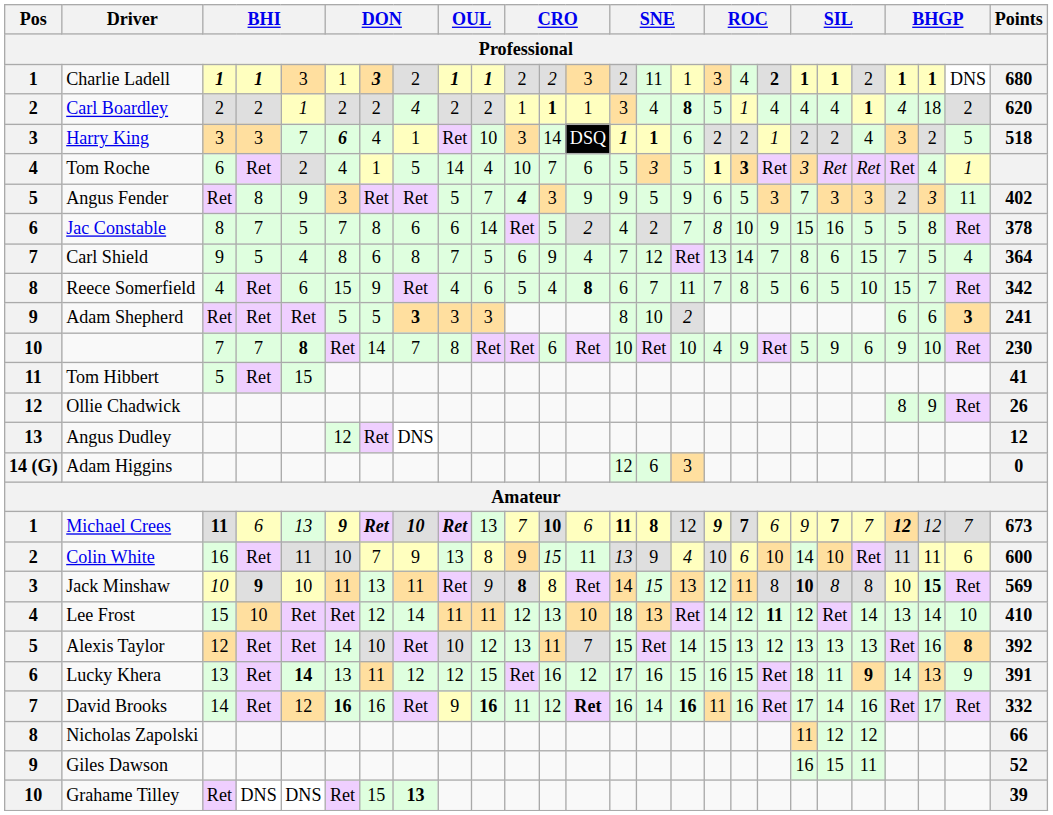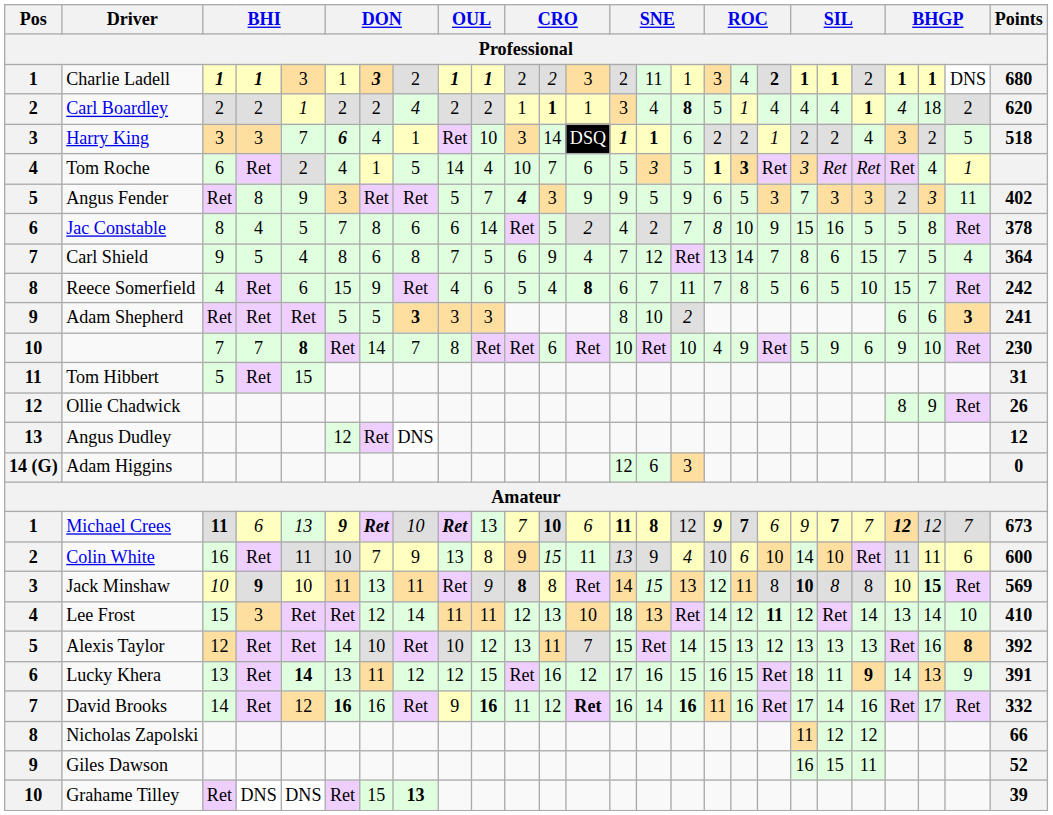 <table class="wikitable" style="font-size: 85%; text-align: center;">
 <tr valign="top">
 <th valign="middle">Pos</th>
 <th valign="middle">Driver</th>
 <th colspan="3"><a href='#'>BHI</a></th>
 <th colspan="3"><a href='#'>DON</a></th>
 <th colspan="2"><a href='#'>OUL</a></th>
 <th colspan="3"><a href='#'>CRO</a></th>
 <th colspan="3"><a href='#'>SNE</a></th>
 <th colspan="3"><a href='#'>ROC</a></th>
 <th colspan="3"><a href='#'>SIL</a></th>
 <th colspan="3"><a href='#'>BHGP</a></th>
 <th valign="middle">Points</th>
 </tr>
 <tr>
 <th colspan=29 valign="middle">Professional</th>
 </tr>
 <tr>
 <th>1</th>
 <td align=left> Charlie Ladell</td>
 <td style="background:#FFFFBF;"><strong><em>1</em></strong></td>
 <td style="background:#FFFFBF;"><strong><em>1</em></strong></td>
 <td style="background:#FFDF9F;">3</td>
 <td style="background:#FFFFBF;">1</td>
 <td style="background:#FFDF9F;"><strong><em>3</em></strong></td>
 <td style="background:#DFDFDF;">2</td>
 <td style="background:#FFFFBF;"><strong><em>1</em></strong></td>
 <td style="background:#FFFFBF;"><strong><em>1</em></strong></td>
 <td style="background:#DFDFDF;">2</td>
 <td style="background:#DFDFDF;"><em>2</em></td>
 <td style="background:#FFDF9F;">3</td>
 <td style="background:#DFDFDF;">2</td>
 <td style="background:#DFFFDF;">11</td>
 <td style="background:#FFFFBF;">1</td>
 <td style="background:#FFDF9F;">3</td>
 <td style="background:#DFFFDF;">4</td>
 <td style="background:#DFDFDF;"><strong>2</strong></td>
 <td style="background:#FFFFBF;"><strong>1</strong></td>
 <td style="background:#FFFFBF;"><strong>1</strong></td>
 <td style="background:#DFDFDF;">2</td>
 <td style="background:#FFFFBF;"><strong>1</strong></td>
 <td style="background:#FFFFBF;"><strong>1</strong></td>
 <td style="background:#FFFFFF;">DNS</td>
 <th>680</th>
 </tr>
 <tr>
 <th>2</th>
 <td align=left> <a href='#'>Carl Boardley</a></td>
 <td style="background:#DFDFDF;">2</td>
 <td style="background:#DFDFDF;">2</td>
 <td style="background:#FFFFBF;"><em>1</em></td>
 <td style="background:#DFDFDF;">2</td>
 <td style="background:#DFDFDF;">2</td>
 <td style="background:#DFFFDF;"><em>4</em></td>
 <td style="background:#DFDFDF;">2</td>
 <td style="background:#DFDFDF;">2</td>
 <td style="background:#FFFFBF;">1</td>
 <td style="background:#FFFFBF;"><strong>1</strong></td>
 <td style="background:#FFFFBF;">1</td>
 <td style="background:#FFDF9F;">3</td>
 <td style="background:#DFFFDF;">4</td>
 <td style="background:#DFFFDF;"><strong>8</strong></td>
 <td style="background:#DFFFDF;">5</td>
 <td style="background:#FFFFBF;"><em>1</em></td>
 <td style="background:#DFFFDF;">4</td>
 <td style="background:#DFFFDF;">4</td>
 <td style="background:#DFFFDF;">4</td>
 <td style="background:#FFFFBF;"><strong>1</strong></td>
 <td style="background:#DFFFDF;"><em>4</em></td>
 <td style="background:#DFFFDF;">18</td>
 <td style="background:#DFDFDF;">2</td>
 <th>620</th>
 </tr>
 <tr>
 <th>3</th>
 <td align=left> <a href='#'>Harry King</a></td>
 <td style="background:#FFDF9F;">3</td>
 <td style="background:#FFDF9F;">3</td>
 <td style="background:#DFFFDF;">7</td>
 <td style="background:#DFFFDF;"><strong><em>6</em></strong></td>
 <td style="background:#DFFFDF;">4</td>
 <td style="background:#FFFFBF;">1</td>
 <td style="background:#EFCFFF;">Ret</td>
 <td style="background:#DFFFDF;">10</td>
 <td style="background:#FFDF9F;">3</td>
 <td style="background:#DFFFDF;">14</td>
 <td style="background-color:black;color:white">DSQ</td>
 <td style="background:#FFFFBF;"><strong><em>1</em></strong></td>
 <td style="background:#FFFFBF;"><strong>1</strong></td>
 <td style="background:#DFFFDF;">6</td>
 <td style="background:#DFDFDF;">2</td>
 <td style="background:#DFDFDF;">2</td>
 <td style="background:#FFFFBF;"><em>1</em></td>
 <td style="background:#DFDFDF;">2</td>
 <td style="background:#DFDFDF;">2</td>
 <td style="background:#DFFFDF;">4</td>
 <td style="background:#FFDF9F;">3</td>
 <td style="background:#DFDFDF;">2</td>
 <td style="background:#DFFFDF;">5</td>
 <th>518</th>
 </tr>
 <tr>
 <th>4</th>
 <td align=left> Tom Roche</td>
 <td style="background:#DFFFDF;">6</td>
 <td style="background:#EFCFFF;">Ret</td>
 <td style="background:#DFDFDF;">2</td>
 <td style="background:#DFFFDF;">4</td>
 <td style="background:#FFFFBF;">1</td>
 <td style="background:#DFFFDF;">5</td>
 <td style="background:#DFFFDF;">14</td>
 <td style="background:#DFFFDF;">4</td>
 <td style="background:#DFFFDF;">10</td>
 <td style="background:#DFFFDF;">7</td>
 <td style="background:#DFFFDF;">6</td>
 <td style="background:#DFFFDF;">5</td>
 <td style="background:#FFDF9F;"><em>3</em></td>
 <td style="background:#DFFFDF;">5</td>
 <td style="background:#FFFFBF;"><strong>1</strong></td>
 <td style="background:#FFDF9F;"><strong>3</strong></td>
 <td style="background:#EFCFFF;">Ret</td>
 <td style="background:#FFDF9F;"><em>3</em></td>
 <td style="background:#EFCFFF;"><em>Ret</em></td>
 <td style="background:#EFCFFF;"><em>Ret</em></td>
 <td style="background:#EFCFFF;">Ret</td>
 <td style="background:#DFFFDF;">4</td>
 <td style="background:#FFFFBF;"><em>1</em></td>
 <th></th>
 </tr>
 <tr>
 <th>5</th>
 <td align=left> Angus Fender</td>
 <td style="background:#EFCFFF;">Ret</td>
 <td style="background:#DFFFDF;">8</td>
 <td style="background:#DFFFDF;">9</td>
 <td style="background:#FFDF9F;">3</td>
 <td style="background:#EFCFFF;">Ret</td>
 <td style="background:#EFCFFF;">Ret</td>
 <td style="background:#DFFFDF;">5</td>
 <td style="background:#DFFFDF;">7</td>
 <td style="background:#DFFFDF;"><strong><em>4</em></strong></td>
 <td style="background:#FFDF9F;">3</td>
 <td style="background:#DFFFDF;">9</td>
 <td style="background:#DFFFDF;">9</td>
 <td style="background:#DFFFDF;">5</td>
 <td style="background:#DFFFDF;">9</td>
 <td style="background:#DFFFDF;">6</td>
 <td style="background:#DFFFDF;">5</td>
 <td style="background:#FFDF9F;">3</td>
 <td style="background:#DFFFDF;">7</td>
 <td style="background:#FFDF9F;">3</td>
 <td style="background:#FFDF9F;">3</td>
 <td style="background:#DFDFDF;">2</td>
 <td style="background:#FFDF9F;"><em>3</em></td>
 <td style="background:#DFFFDF;">11</td>
 <th>402</th>
 </tr>
 <tr>
 <th>6</th>
 <td align=left> <a href='#'>Jac Constable</a></td>
 <td style="background:#DFFFDF;">8</td>
-<td style="background:#DFFFDF;">7</td>
+<td style="background:#DFFFDF;">4</td>
 <td style="background:#DFFFDF;">5</td>
 <td style="background:#DFFFDF;">7</td>
 <td style="background:#DFFFDF;">8</td>
 <td style="background:#DFFFDF;">6</td>
 <td style="background:#DFFFDF;">6</td>
 <td style="background:#DFFFDF;">14</td>
 <td style="background:#EFCFFF;">Ret</td>
 <td style="background:#DFFFDF;">5</td>
 <td style="background:#DFDFDF;"><em>2</em></td>
 <td style="background:#DFFFDF;">4</td>
 <td style="background:#DFDFDF;">2</td>
 <td style="background:#DFFFDF;">7</td>
 <td style="background:#DFFFDF;"><em>8</em></td>
 <td style="background:#DFFFDF;">10</td>
 <td style="background:#DFFFDF;">9</td>
 <td style="background:#DFFFDF;">15</td>
 <td style="background:#DFFFDF;">16</td>
 <td style="background:#DFFFDF;">5</td>
 <td style="background:#DFFFDF;">5</td>
 <td style="background:#DFFFDF;">8</td>
 <td style="background:#EFCFFF;">Ret</td>
 <th>378</th>
 </tr>
 <tr>
 <th>7</th>
 <td align=left> Carl Shield</td>
 <td style="background:#DFFFDF;">9</td>
 <td style="background:#DFFFDF;">5</td>
 <td style="background:#DFFFDF;">4</td>
 <td style="background:#DFFFDF;">8</td>
 <td style="background:#DFFFDF;">6</td>
 <td style="background:#DFFFDF;">8</td>
 <td style="background:#DFFFDF;">7</td>
 <td style="background:#DFFFDF;">5</td>
 <td style="background:#DFFFDF;">6</td>
 <td style="background:#DFFFDF;">9</td>
 <td style="background:#DFFFDF;">4</td>
 <td style="background:#DFFFDF;">7</td>
 <td style="background:#DFFFDF;">12</td>
 <td style="background:#EFCFFF;">Ret</td>
 <td style="background:#DFFFDF;">13</td>
 <td style="background:#DFFFDF;">14</td>
 <td style="background:#DFFFDF;">7</td>
 <td style="background:#DFFFDF;">8</td>
 <td style="background:#DFFFDF;">6</td>
 <td style="background:#DFFFDF;">15</td>
 <td style="background:#DFFFDF;">7</td>
 <td style="background:#DFFFDF;">5</td>
 <td style="background:#DFFFDF;">4</td>
 <th>364</th>
 </tr>
 <tr>
 <th>8</th>
 <td align=left> Reece Somerfield</td>
 <td style="background:#DFFFDF;">4</td>
 <td style="background:#EFCFFF;">Ret</td>
 <td style="background:#DFFFDF;">6</td>
 <td style="background:#DFFFDF;">15</td>
 <td style="background:#DFFFDF;">9</td>
 <td style="background:#EFCFFF;">Ret</td>
 <td style="background:#DFFFDF;">4</td>
 <td style="background:#DFFFDF;">6</td>
 <td style="background:#DFFFDF;">5</td>
 <td style="background:#DFFFDF;">4</td>
 <td style="background:#DFFFDF;"><strong>8</strong></td>
 <td style="background:#DFFFDF;">6</td>
 <td style="background:#DFFFDF;">7</td>
 <td style="background:#DFFFDF;">11</td>
 <td style="background:#DFFFDF;">7</td>
 <td style="background:#DFFFDF;">8</td>
 <td style="background:#DFFFDF;">5</td>
 <td style="background:#DFFFDF;">6</td>
 <td style="background:#DFFFDF;">5</td>
 <td style="background:#DFFFDF;">10</td>
 <td style="background:#DFFFDF;">15</td>
 <td style="background:#DFFFDF;">7</td>
 <td style="background:#EFCFFF;">Ret</td>
-<th>342</th>
+<th>242</th>
 </tr>
 <tr>
 <th>9</th>
 <td align=left> Adam Shepherd</td>
 <td style="background:#EFCFFF;">Ret</td>
 <td style="background:#EFCFFF;">Ret</td>
 <td style="background:#EFCFFF;">Ret</td>
 <td style="background:#DFFFDF;">5</td>
 <td style="background:#DFFFDF;">5</td>
 <td style="background:#FFDF9F;"><strong>3</strong></td>
 <td style="background:#FFDF9F;">3</td>
 <td style="background:#FFDF9F;">3</td>
 <td></td>
 <td></td>
 <td></td>
 <td style="background:#DFFFDF;">8</td>
 <td style="background:#DFFFDF;">10</td>
 <td style="background:#DFDFDF;"><em>2</em></td>
 <td></td>
 <td></td>
 <td></td>
 <td></td>
 <td></td>
 <td></td>
 <td style="background:#DFFFDF;">6</td>
 <td style="background:#DFFFDF;">6</td>
 <td style="background:#FFDF9F;"><strong>3</strong></td>
 <th>241</th>
 </tr>
 <tr>
 <th>10</th>
 <td align=left></td>
 <td style="background:#DFFFDF;">7</td>
 <td style="background:#DFFFDF;">7</td>
 <td style="background:#DFFFDF;"><strong>8</strong></td>
 <td style="background:#EFCFFF;">Ret</td>
 <td style="background:#DFFFDF;">14</td>
 <td style="background:#DFFFDF;">7</td>
 <td style="background:#DFFFDF;">8</td>
 <td style="background:#EFCFFF;">Ret</td>
 <td style="background:#EFCFFF;">Ret</td>
 <td style="background:#DFFFDF;">6</td>
 <td style="background:#EFCFFF;">Ret</td>
 <td style="background:#DFFFDF;">10</td>
 <td style="background:#EFCFFF;">Ret</td>
 <td style="background:#DFFFDF;">10</td>
 <td style="background:#DFFFDF;">4</td>
 <td style="background:#DFFFDF;">9</td>
 <td style="background:#EFCFFF;">Ret</td>
 <td style="background:#DFFFDF;">5</td>
 <td style="background:#DFFFDF;">9</td>
 <td style="background:#DFFFDF;">6</td>
 <td style="background:#DFFFDF;">9</td>
 <td style="background:#DFFFDF;">10</td>
 <td style="background:#EFCFFF;">Ret</td>
 <th>230</th>
 </tr>
 <tr>
 <th>11</th>
 <td align=left> Tom Hibbert</td>
 <td style="background:#DFFFDF;">5</td>
 <td style="background:#EFCFFF;">Ret</td>
 <td style="background:#DFFFDF;">15</td>
 <td></td>
 <td></td>
 <td></td>
 <td></td>
 <td></td>
 <td></td>
 <td></td>
 <td></td>
 <td></td>
 <td></td>
 <td></td>
 <td></td>
 <td></td>
 <td></td>
 <td></td>
 <td></td>
 <td></td>
 <td></td>
 <td></td>
 <td></td>
-<th>41</th>
+<th>31</th>
 </tr>
 <tr>
 <th>12</th>
 <td align=left> Ollie Chadwick</td>
 <td></td>
 <td></td>
 <td></td>
 <td></td>
 <td></td>
 <td></td>
 <td></td>
 <td></td>
 <td></td>
 <td></td>
 <td></td>
 <td></td>
 <td></td>
 <td></td>
 <td></td>
 <td></td>
 <td></td>
 <td></td>
 <td></td>
 <td></td>
 <td style="background:#DFFFDF;">8</td>
 <td style="background:#DFFFDF;">9</td>
 <td style="background:#EFCFFF;">Ret</td>
 <th>26</th>
 </tr>
 <tr>
 <th>13</th>
 <td align=left> Angus Dudley</td>
 <td></td>
 <td></td>
 <td></td>
 <td style="background:#DFFFDF;">12</td>
 <td style="background:#EFCFFF;">Ret</td>
 <td style="background:#FFFFFF;">DNS</td>
 <td></td>
 <td></td>
 <td></td>
 <td></td>
 <td></td>
 <td></td>
 <td></td>
 <td></td>
 <td></td>
 <td></td>
 <td></td>
 <td></td>
 <td></td>
 <td></td>
 <td></td>
 <td></td>
 <td></td>
 <th>12</th>
 </tr>
 <tr>
 <th>14 (G)</th>
 <td align=left> Adam Higgins</td>
 <td></td>
 <td></td>
 <td></td>
 <td></td>
 <td></td>
 <td></td>
 <td></td>
 <td></td>
 <td></td>
 <td></td>
 <td></td>
 <td style="background:#DFFFDF;">12</td>
 <td style="background:#DFFFDF;">6</td>
 <td style="background:#FFDF9F;">3</td>
 <td></td>
 <td></td>
 <td></td>
 <td></td>
 <td></td>
 <td></td>
 <td></td>
 <td></td>
 <td></td>
 <th>0</th>
 </tr>
 <tr>
 <th colspan=29 valign="middle">Amateur</th>
 </tr>
 <tr>
 <th>1</th>
 <td align=left> <a href='#'>Michael Crees</a></td>
 <td style="background:#DFDFDF;"><strong>11</strong></td>
 <td style="background:#FFFFBF;"><em>6</em></td>
 <td style="background:#DFFFDF;"><em>13</em></td>
 <td style="background:#FFFFBF;"><strong><em>9</em></strong></td>
 <td style="background:#EFCFFF;"><strong><em>Ret</em></strong></td>
-<td style="background:#DFDFDF;"><strong><em>10</em></strong></td>
+<td style="background:#DFDFDF;"><em>10</em></td>
 <td style="background:#EFCFFF;"><strong><em>Ret</em></strong></td>
 <td style="background:#DFFFDF;">13</td>
 <td style="background:#FFFFBF;"><em>7</em></td>
 <td style="background:#DFDFDF;"><strong>10</strong></td>
 <td style="background:#FFFFBF;"><em>6</em></td>
 <td style="background:#FFFFBF;"><strong>11</strong></td>
 <td style="background:#FFFFBF;"><strong>8</strong></td>
 <td style="background:#DFDFDF;">12</td>
 <td style="background:#FFFFBF;"><strong><em>9</em></strong></td>
 <td style="background:#DFDFDF;"><strong>7</strong></td>
 <td style="background:#FFFFBF;"><em>6</em></td>
 <td style="background:#FFFFBF;"><em>9</em></td>
 <td style="background:#FFFFBF;"><strong>7</strong></td>
 <td style="background:#FFFFBF;"><em>7</em></td>
 <td style="background:#FFDF9F;"><strong><em>12</em></strong></td>
 <td style="background:#DFDFDF;"><em>12</em></td>
 <td style="background:#DFDFDF;"><em>7</em></td>
 <th>673</th>
 </tr>
 <tr>
 <th>2</th>
 <td align=left> <a href='#'>Colin White</a></td>
 <td style="background:#DFFFDF;">16</td>
 <td style="background:#EFCFFF;">Ret</td>
 <td style="background:#DFDFDF;">11</td>
 <td style="background:#DFDFDF;">10</td>
 <td style="background:#FFFFBF;">7</td>
 <td style="background:#FFFFBF;">9</td>
 <td style="background:#DFFFDF;">13</td>
 <td style="background:#FFFFBF;">8</td>
 <td style="background:#FFDF9F;">9</td>
 <td style="background:#DFFFDF;"><em>15</em></td>
 <td style="background:#DFFFDF;">11</td>
 <td style="background:#DFDFDF;"><em>13</em></td>
 <td style="background:#DFDFDF;">9</td>
 <td style="background:#FFFFBF;"><em>4</em></td>
 <td style="background:#DFDFDF;">10</td>
 <td style="background:#FFFFBF;"><em>6</em></td>
 <td style="background:#FFDF9F;">10</td>
 <td style="background:#DFFFDF;">14</td>
 <td style="background:#FFDF9F;">10</td>
 <td style="background:#EFCFFF;">Ret</td>
 <td style="background:#DFDFDF;">11</td>
 <td style="background:#FFFFBF;">11</td>
 <td style="background:#FFFFBF;">6</td>
 <th>600</th>
 </tr>
 <tr>
 <th>3</th>
 <td align=left> Jack Minshaw</td>
 <td style="background:#FFFFBF;"><em>10</em></td>
 <td style="background:#DFDFDF;"><strong>9</strong></td>
 <td style="background:#FFFFBF;">10</td>
 <td style="background:#FFDF9F;">11</td>
 <td style="background:#DFFFDF;">13</td>
 <td style="background:#FFDF9F;">11</td>
 <td style="background:#EFCFFF;">Ret</td>
 <td style="background:#DFDFDF;"><em>9</em></td>
 <td style="background:#DFDFDF;"><strong>8</strong></td>
 <td style="background:#FFFFBF;">8</td>
 <td style="background:#EFCFFF;">Ret</td>
 <td style="background:#FFDF9F;">14</td>
 <td style="background:#DFFFDF;"><em>15</em></td>
 <td style="background:#FFDF9F;">13</td>
 <td style="background:#DFFFDF;">12</td>
 <td style="background:#FFDF9F;">11</td>
 <td style="background:#DFDFDF;">8</td>
 <td style="background:#DFDFDF;"><strong>10</strong></td>
 <td style="background:#DFDFDF;"><em>8</em></td>
 <td style="background:#DFDFDF;">8</td>
 <td style="background:#FFFFBF;">10</td>
 <td style="background:#DFFFDF;"><strong>15</strong></td>
 <td style="background:#EFCFFF;">Ret</td>
 <th>569</th>
 </tr>
 <tr>
 <th>4</th>
 <td align=left> Lee Frost</td>
 <td style="background:#DFFFDF;">15</td>
-<td style="background:#FFDF9F;">10</td>
+<td style="background:#FFDF9F;">3</td>
 <td style="background:#EFCFFF;">Ret</td>
 <td style="background:#EFCFFF;">Ret</td>
 <td style="background:#DFFFDF;">12</td>
 <td style="background:#DFFFDF;">14</td>
 <td style="background:#FFDF9F;">11</td>
 <td style="background:#FFDF9F;">11</td>
 <td style="background:#DFFFDF;">12</td>
 <td style="background:#DFFFDF;">13</td>
 <td style="background:#FFDF9F;">10</td>
 <td style="background:#DFFFDF;">18</td>
 <td style="background:#FFDF9F;">13</td>
 <td style="background:#EFCFFF;">Ret</td>
 <td style="background:#DFFFDF;">14</td>
 <td style="background:#DFFFDF;">12</td>
 <td style="background:#DFFFDF;"><strong>11</strong></td>
 <td style="background:#DFFFDF;">12</td>
 <td style="background:#EFCFFF;">Ret</td>
 <td style="background:#DFFFDF;">14</td>
 <td style="background:#DFFFDF;">13</td>
 <td style="background:#DFFFDF;">14</td>
 <td style="background:#DFFFDF;">10</td>
 <th>410</th>
 </tr>
 <tr>
 <th>5</th>
 <td align=left> Alexis Taylor</td>
 <td style="background:#FFDF9F;">12</td>
 <td style="background:#EFCFFF;">Ret</td>
 <td style="background:#EFCFFF;">Ret</td>
 <td style="background:#DFFFDF;">14</td>
 <td style="background:#DFDFDF;">10</td>
 <td style="background:#EFCFFF;">Ret</td>
 <td style="background:#DFDFDF;">10</td>
 <td style="background:#DFFFDF;">12</td>
 <td style="background:#DFFFDF;">13</td>
 <td style="background:#FFDF9F;">11</td>
 <td style="background:#DFDFDF;">7</td>
 <td style="background:#DFFFDF;">15</td>
 <td style="background:#EFCFFF;">Ret</td>
 <td style="background:#DFFFDF;">14</td>
 <td style="background:#DFFFDF;">15</td>
 <td style="background:#DFFFDF;">13</td>
 <td style="background:#DFFFDF;">12</td>
 <td style="background:#DFFFDF;">13</td>
 <td style="background:#DFFFDF;">13</td>
 <td style="background:#DFFFDF;">13</td>
 <td style="background:#EFCFFF;">Ret</td>
 <td style="background:#DFFFDF;">16</td>
 <td style="background:#FFDF9F;"><strong>8</strong></td>
 <th>392</th>
 </tr>
 <tr>
 <th>6</th>
 <td align=left> Lucky Khera</td>
 <td style="background:#DFFFDF;">13</td>
 <td style="background:#EFCFFF;">Ret</td>
 <td style="background:#DFFFDF;"><strong>14</strong></td>
 <td style="background:#DFFFDF;">13</td>
 <td style="background:#FFDF9F;">11</td>
 <td style="background:#DFFFDF;">12</td>
 <td style="background:#DFFFDF;">12</td>
 <td style="background:#DFFFDF;">15</td>
 <td style="background:#EFCFFF;">Ret</td>
 <td style="background:#DFFFDF;">16</td>
 <td style="background:#DFFFDF;">12</td>
 <td style="background:#DFFFDF;">17</td>
 <td style="background:#DFFFDF;">16</td>
 <td style="background:#DFFFDF;">15</td>
 <td style="background:#DFFFDF;">16</td>
 <td style="background:#DFFFDF;">15</td>
 <td style="background:#EFCFFF;">Ret</td>
 <td style="background:#DFFFDF;">18</td>
 <td style="background:#DFFFDF;">11</td>
 <td style="background:#FFDF9F;"><strong>9</strong></td>
 <td style="background:#DFFFDF;">14</td>
 <td style="background:#FFDF9F;">13</td>
 <td style="background:#DFFFDF;">9</td>
 <th>391</th>
 </tr>
 <tr>
 <th>7</th>
 <td align=left> David Brooks</td>
 <td style="background:#DFFFDF;">14</td>
 <td style="background:#EFCFFF;">Ret</td>
 <td style="background:#FFDF9F;">12</td>
 <td style="background:#DFFFDF;"><strong>16</strong></td>
 <td style="background:#DFFFDF;">16</td>
 <td style="background:#EFCFFF;">Ret</td>
 <td style="background:#FFFFBF;">9</td>
 <td style="background:#DFFFDF;"><strong>16</strong></td>
 <td style="background:#DFFFDF;">11</td>
 <td style="background:#DFFFDF;">12</td>
 <td style="background:#EFCFFF;"><strong>Ret</strong></td>
 <td style="background:#DFFFDF;">16</td>
 <td style="background:#DFFFDF;">14</td>
 <td style="background:#DFFFDF;"><strong>16</strong></td>
 <td style="background:#FFDF9F;">11</td>
 <td style="background:#DFFFDF;">16</td>
 <td style="background:#EFCFFF;">Ret</td>
 <td style="background:#DFFFDF;">17</td>
 <td style="background:#DFFFDF;">14</td>
 <td style="background:#DFFFDF;">16</td>
 <td style="background:#EFCFFF;">Ret</td>
 <td style="background:#DFFFDF;">17</td>
 <td style="background:#EFCFFF;">Ret</td>
 <th>332</th>
 </tr>
 <tr>
 <th>8</th>
 <td align=left> Nicholas Zapolski</td>
 <td></td>
 <td></td>
 <td></td>
 <td></td>
 <td></td>
 <td></td>
 <td></td>
 <td></td>
 <td></td>
 <td></td>
 <td></td>
 <td></td>
 <td></td>
 <td></td>
 <td></td>
 <td></td>
 <td></td>
 <td style="background:#FFDF9F;">11</td>
 <td style="background:#DFFFDF;">12</td>
 <td style="background:#DFFFDF;">12</td>
 <td></td>
 <td></td>
 <td></td>
 <th>66</th>
 </tr>
 <tr>
 <th>9</th>
 <td align=left> Giles Dawson</td>
 <td></td>
 <td></td>
 <td></td>
 <td></td>
 <td></td>
 <td></td>
 <td></td>
 <td></td>
 <td></td>
 <td></td>
 <td></td>
 <td></td>
 <td></td>
 <td></td>
 <td></td>
 <td></td>
 <td></td>
 <td style="background:#DFFFDF;">16</td>
 <td style="background:#DFFFDF;">15</td>
 <td style="background:#DFFFDF;">11</td>
 <td></td>
 <td></td>
 <td></td>
 <th>52</th>
 </tr>
 <tr>
 <th>10</th>
 <td align=left> Grahame Tilley</td>
 <td style="background:#EFCFFF;">Ret</td>
 <td style="background:#FFFFFF;">DNS</td>
 <td style="background:#FFFFFF;">DNS</td>
 <td style="background:#EFCFFF;">Ret</td>
 <td style="background:#DFFFDF;">15</td>
 <td style="background:#DFFFDF;"><strong>13</strong></td>
 <td></td>
 <td></td>
 <td></td>
 <td></td>
 <td></td>
 <td></td>
 <td></td>
 <td></td>
 <td></td>
 <td></td>
 <td></td>
 <td></td>
 <td></td>
 <td></td>
 <td></td>
 <td></td>
 <td></td>
 <th>39</th>
 </tr>
 <tr>
 </tr>
 </table>
